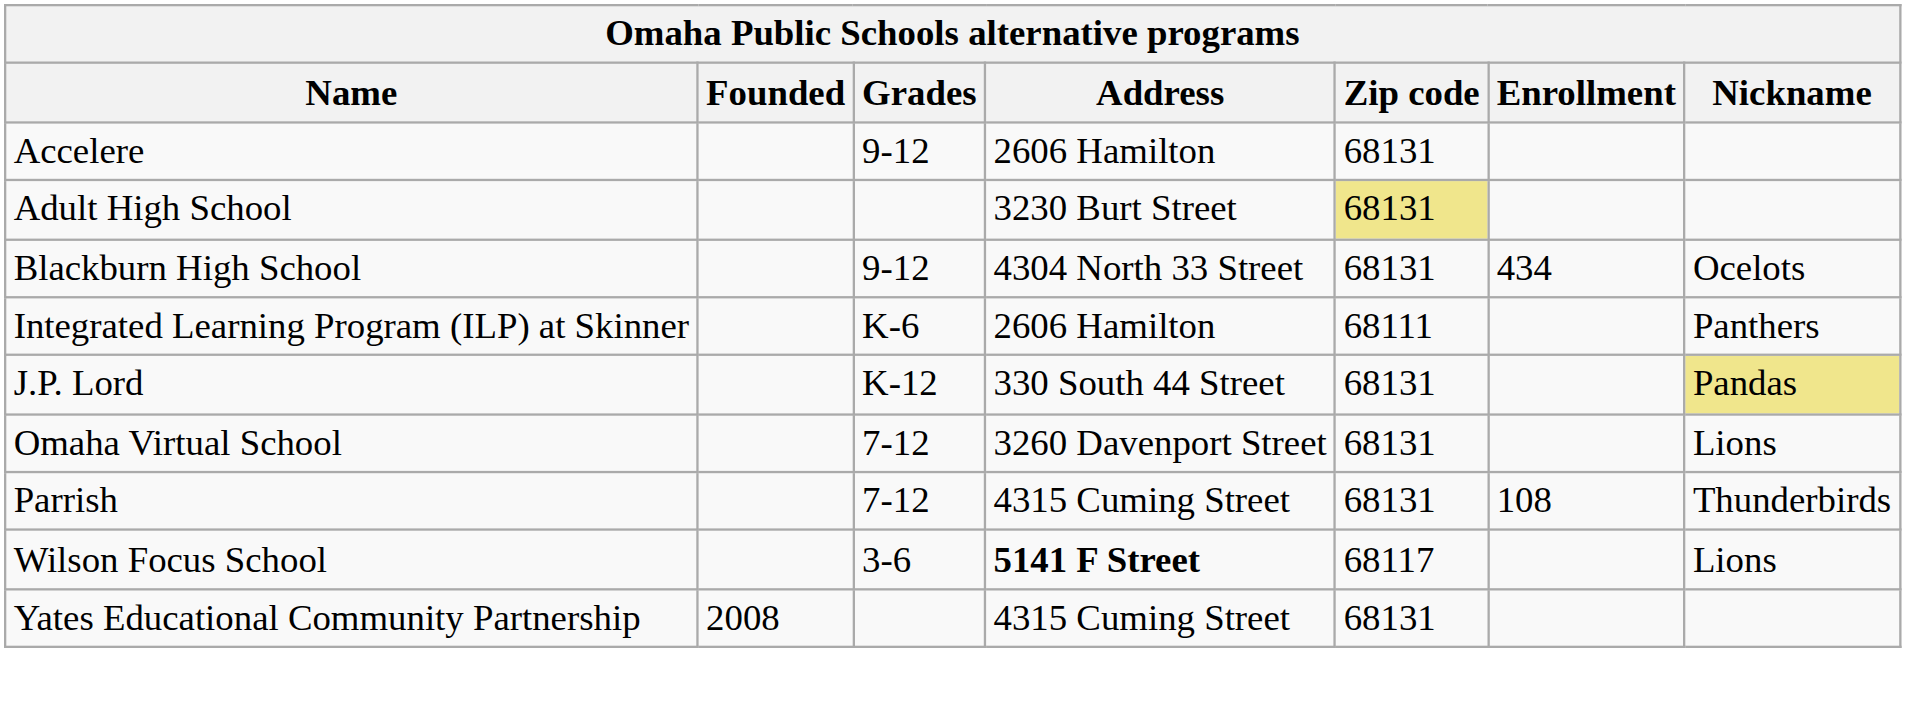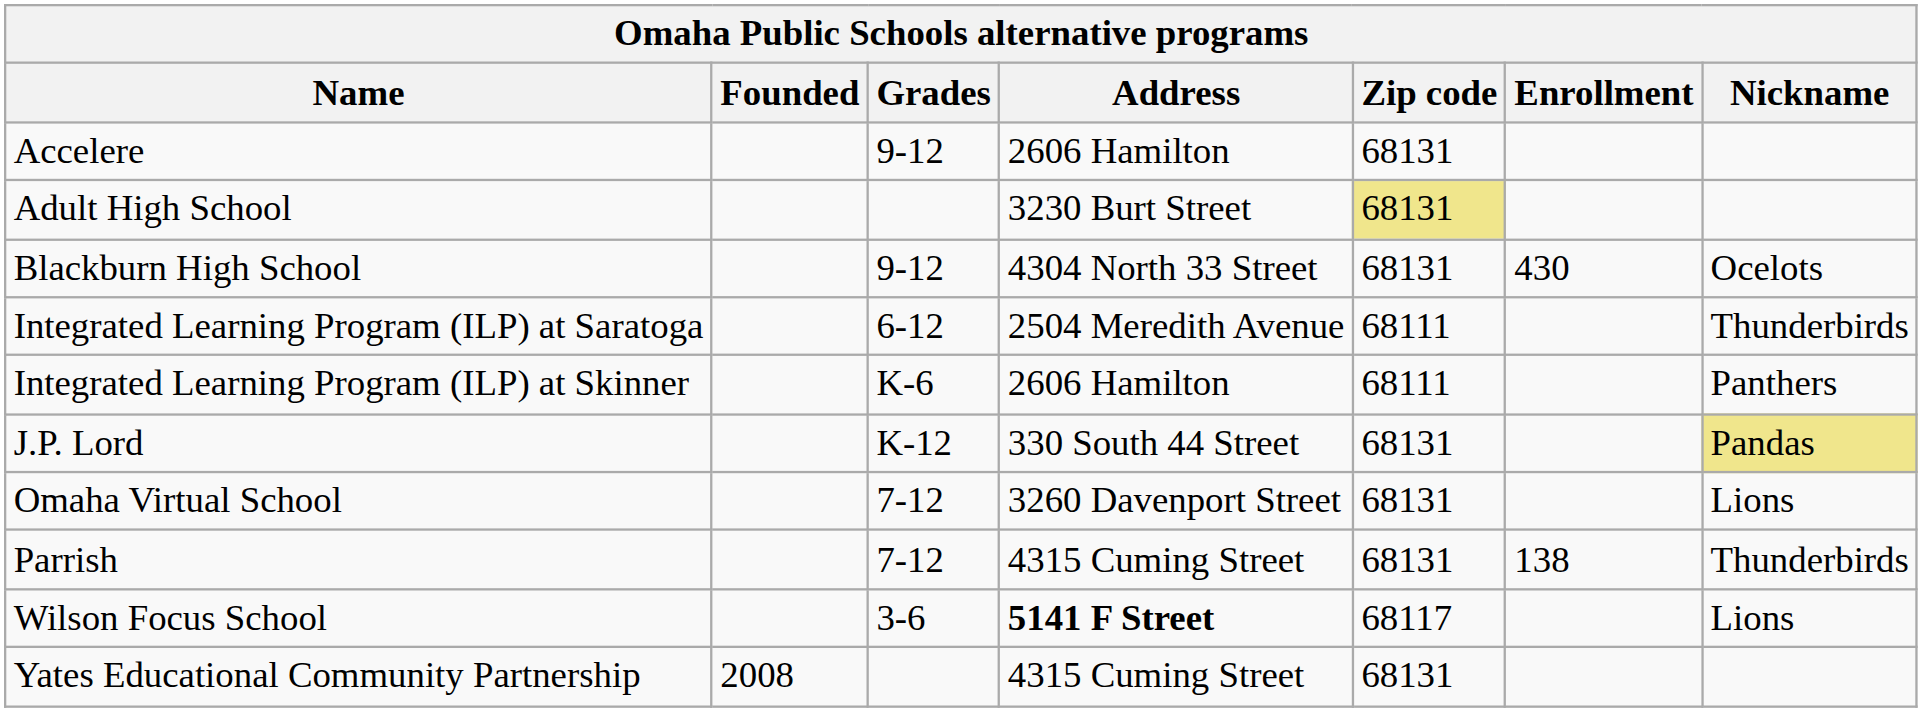 <table class="wikitable">
 <tr>
 <th align="center" colspan="7"><strong>Omaha Public Schools</strong> alternative programs</th>
 </tr>
 <tr>
 <th>Name</th>
 <th>Founded</th>
 <th>Grades</th>
 <th>Address</th>
 <th>Zip code</th>
 <th>Enrollment</th>
 <th>Nickname</th>
 </tr>
 <tr>
 <td>Accelere</td>
 <td></td>
 <td>9-12</td>
 <td>2606 Hamilton</td>
 <td>68131</td>
 <td></td>
 <td></td>
 </tr>
 <tr>
 <td>Adult High School</td>
 <td></td>
 <td></td>
 <td>3230 Burt Street</td>
 <td style="background: khaki;">68131</td>
 <td></td>
 <td></td>
 </tr>
 <tr>
 <td>Blackburn High School</td>
 <td></td>
 <td>9-12</td>
 <td>4304 North 33 Street</td>
 <td>68131</td>
-<td>434</td>
+<td>430</td>
 <td>Ocelots</td>
+</tr>
+<tr>
+<td>Integrated Learning Program (ILP) at Saratoga</td>
+<td></td>
+<td>6-12</td>
+<td>2504 Meredith Avenue</td>
+<td>68111</td>
+<td></td>
+<td>Thunderbirds</td>
 </tr>
 <tr>
 <td>Integrated Learning Program (ILP) at Skinner</td>
 <td></td>
 <td>K-6</td>
 <td>2606 Hamilton</td>
 <td>68111</td>
 <td></td>
 <td>Panthers</td>
 </tr>
 <tr>
 <td>J.P. Lord</td>
 <td></td>
 <td>K-12</td>
 <td>330 South 44 Street</td>
 <td>68131</td>
 <td></td>
 <td style="background: khaki;">Pandas</td>
 </tr>
 <tr>
 <td>Omaha Virtual School</td>
 <td></td>
 <td>7-12</td>
 <td>3260 Davenport Street</td>
 <td>68131</td>
 <td></td>
 <td>Lions</td>
 </tr>
 <tr>
 <td>Parrish</td>
 <td></td>
 <td>7-12</td>
 <td>4315 Cuming Street</td>
 <td>68131</td>
-<td>108</td>
+<td>138</td>
 <td>Thunderbirds</td>
 </tr>
 <tr>
 <td>Wilson Focus School</td>
 <td></td>
 <td>3-6</td>
 <td><strong>5141 F Street</strong></td>
 <td>68117</td>
 <td></td>
 <td>Lions</td>
 </tr>
 <tr>
 <td>Yates Educational Community Partnership</td>
 <td>2008</td>
 <td></td>
 <td>4315 Cuming Street</td>
 <td>68131</td>
 <td></td>
 <td></td>
 </tr>
 </table>
